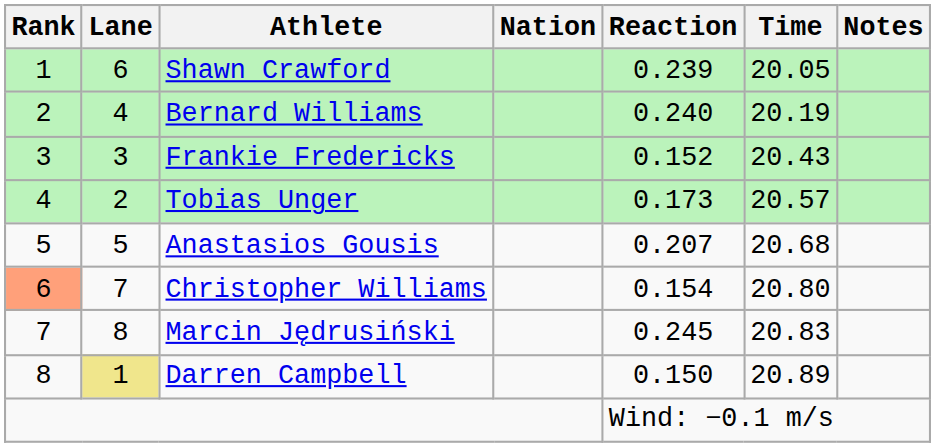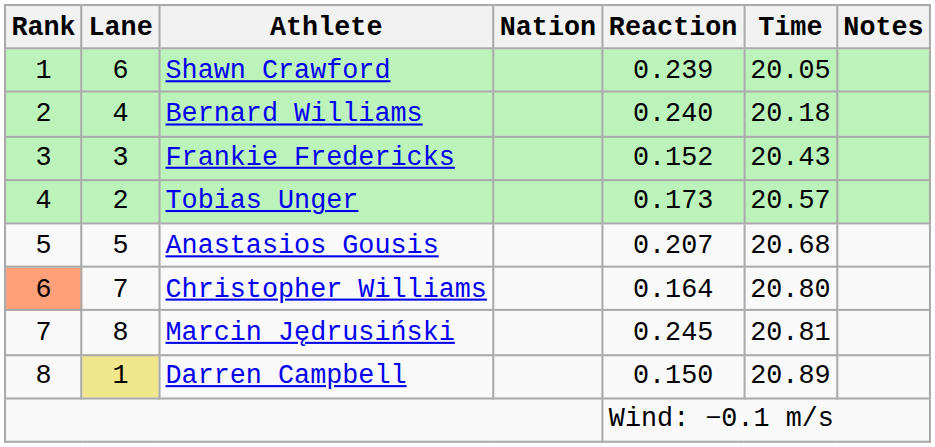 <table class="wikitable sortable" style="text-align:center">
 <tr>
 <th>Rank</th>
 <th>Lane</th>
 <th>Athlete</th>
 <th>Nation</th>
 <th>Reaction</th>
 <th>Time</th>
 <th>Notes</th>
 </tr>
 <tr bgcolor=bbf3bb>
 <td>1</td>
 <td>6</td>
 <td align=left><a href='#'>Shawn Crawford</a></td>
 <td align=left></td>
 <td>0.239</td>
 <td>20.05</td>
 <td></td>
 </tr>
 <tr bgcolor=bbf3bb>
 <td>2</td>
 <td>4</td>
 <td align=left><a href='#'>Bernard Williams</a></td>
 <td align=left></td>
 <td>0.240</td>
-<td>20.19</td>
+<td>20.18</td>
 <td></td>
 </tr>
 <tr bgcolor=bbf3bb>
 <td>3</td>
 <td>3</td>
 <td align=left><a href='#'>Frankie Fredericks</a></td>
 <td align=left></td>
 <td>0.152</td>
 <td>20.43</td>
 <td></td>
 </tr>
 <tr bgcolor=bbf3bb>
 <td>4</td>
 <td>2</td>
 <td align=left><a href='#'>Tobias Unger</a></td>
 <td align=left></td>
 <td>0.173</td>
 <td>20.57</td>
 <td></td>
 </tr>
 <tr>
 <td>5</td>
 <td>5</td>
 <td align=left><a href='#'>Anastasios Gousis</a></td>
 <td align=left></td>
 <td>0.207</td>
 <td>20.68</td>
 <td></td>
 </tr>
 <tr>
 <td style="background: lightsalmon;">6</td>
 <td>7</td>
 <td align=left><a href='#'>Christopher Williams</a></td>
 <td align=left></td>
-<td>0.154</td>
+<td>0.164</td>
 <td>20.80</td>
 <td></td>
 </tr>
 <tr>
 <td>7</td>
 <td>8</td>
 <td align=left><a href='#'>Marcin Jędrusiński</a></td>
 <td align=left></td>
 <td>0.245</td>
-<td>20.83</td>
+<td>20.81</td>
 <td></td>
 </tr>
 <tr>
 <td>8</td>
 <td style="background: khaki;">1</td>
 <td align=left><a href='#'>Darren Campbell</a></td>
 <td align=left></td>
 <td>0.150</td>
 <td>20.89</td>
 <td></td>
 </tr>
 <tr class="sortbottom">
 <td colspan=4></td>
 <td colspan="3" style="text-align:left;">Wind: −0.1 m/s</td>
 </tr>
 </table>
